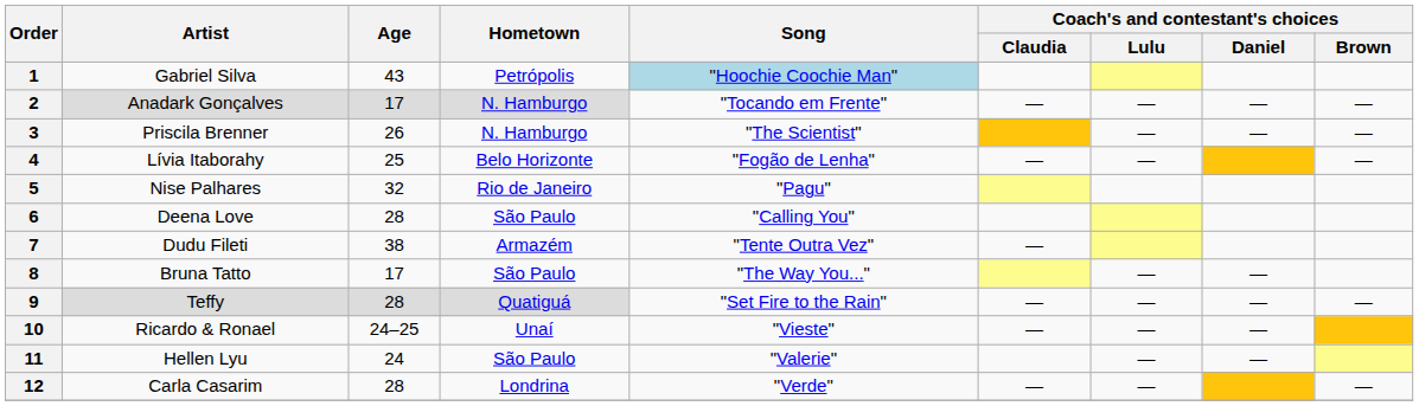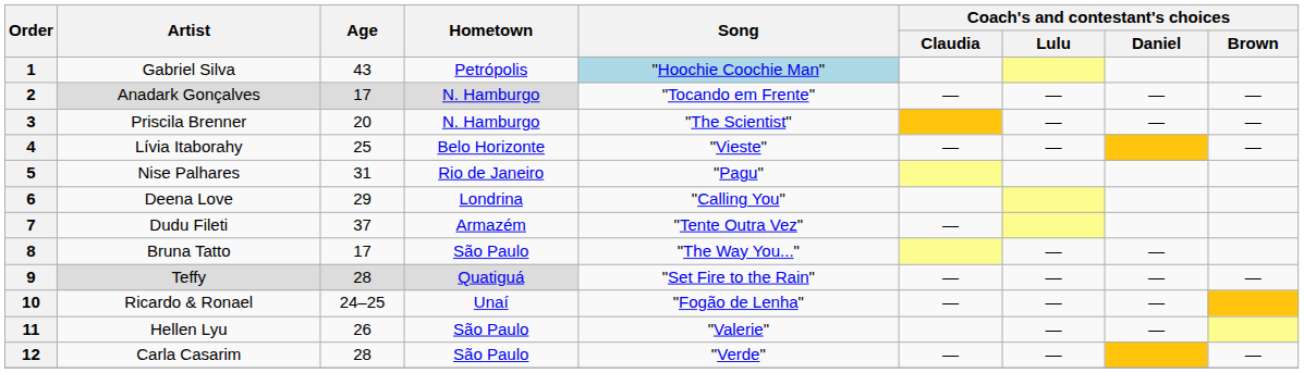 <table class="wikitable" style="text-align:center; width:100%;">
 <tr>
 <th rowspan=2 width="03.5%">Order</th>
 <th rowspan=2 width="20.5%">Artist</th>
 <th rowspan=2 width="06.5%">Age</th>
 <th rowspan=2 width="13.5%">Hometown</th>
 <th rowspan=2 width="25.0%">Song</th>
 <th colspan=4 width="32.0%">Coach's and contestant's choices</th>
 </tr>
 <tr>
 <th width="8.0%">Claudia</th>
 <th width="8.0%">Lulu</th>
 <th width="8.0%">Daniel</th>
 <th width="8.0%">Brown</th>
 </tr>
 <tr>
 <th>1</th>
 <td>Gabriel Silva</td>
 <td>43</td>
 <td><a href='#'>Petrópolis</a></td>
 <td style="background: lightblue;">"<a href='#'>Hoochie Coochie Man</a>"</td>
 <td><strong></strong></td>
 <td bgcolor="FDFC8F"><strong></strong></td>
 <td><strong></strong></td>
 <td><strong></strong></td>
 </tr>
 <tr>
 <th>2</th>
 <td bgcolor="DCDCDC">Anadark Gonçalves</td>
 <td bgcolor="DCDCDC">17</td>
 <td bgcolor="DCDCDC"><a href='#'>N. Hamburgo</a></td>
 <td>"<a href='#'>Tocando em Frente</a>"</td>
 <td>—</td>
 <td>—</td>
 <td>—</td>
 <td>—</td>
 </tr>
 <tr>
 <th>3</th>
 <td>Priscila Brenner</td>
-<td>26</td>
+<td>20</td>
 <td><a href='#'>N. Hamburgo</a></td>
 <td>"<a href='#'>The Scientist</a>"</td>
 <td bgcolor="FFC40C"><strong></strong></td>
 <td>—</td>
 <td>—</td>
 <td>—</td>
 </tr>
 <tr>
 <th>4</th>
 <td>Lívia Itaborahy</td>
 <td>25</td>
 <td><a href='#'>Belo Horizonte</a></td>
-<td>"<a href='#'>Fogão de Lenha</a>"</td>
+<td>"<a href='#'>Vieste</a>"</td>
 <td>—</td>
 <td>—</td>
 <td bgcolor="FFC40C"><strong></strong></td>
 <td>—</td>
 </tr>
 <tr>
 <th>5</th>
 <td>Nise Palhares</td>
-<td>32</td>
+<td>31</td>
 <td><a href='#'>Rio de Janeiro</a></td>
 <td>"<a href='#'>Pagu</a>"</td>
 <td bgcolor="FDFC8F"><strong></strong></td>
 <td><strong></strong></td>
 <td><strong></strong></td>
 <td><strong></strong></td>
 </tr>
 <tr>
 <th>6</th>
 <td>Deena Love</td>
-<td>28</td>
-<td><a href='#'>São Paulo</a></td>
+<td>29</td>
+<td><a href='#'>Londrina</a></td>
 <td>"<a href='#'>Calling You</a>"</td>
 <td><strong></strong></td>
 <td bgcolor="FDFC8F"><strong></strong></td>
 <td><strong></strong></td>
 <td><strong></strong></td>
 </tr>
 <tr>
 <th>7</th>
 <td>Dudu Fileti </td>
-<td>38</td>
+<td>37</td>
 <td><a href='#'>Armazém</a></td>
 <td>"<a href='#'>Tente Outra Vez</a>"</td>
 <td>—</td>
 <td bgcolor="FDFC8F"><strong></strong></td>
 <td><strong></strong></td>
 <td><strong></strong></td>
 </tr>
 <tr>
 <th>8</th>
 <td>Bruna Tatto</td>
 <td>17</td>
 <td><a href='#'>São Paulo</a></td>
 <td>"<a href='#'>The Way You...</a>"</td>
 <td bgcolor="FDFC8F"><strong></strong></td>
 <td>—</td>
 <td>—</td>
 <td><strong></strong></td>
 </tr>
 <tr>
 <th>9</th>
 <td bgcolor="DCDCDC">Teffy</td>
 <td bgcolor="DCDCDC">28</td>
 <td bgcolor="DCDCDC"><a href='#'>Quatiguá</a></td>
 <td>"<a href='#'>Set Fire to the Rain</a>"</td>
 <td>—</td>
 <td>—</td>
 <td>—</td>
 <td>—</td>
 </tr>
 <tr>
 <th>10</th>
 <td>Ricardo & Ronael</td>
 <td>24–25</td>
 <td><a href='#'>Unaí</a></td>
-<td>"<a href='#'>Vieste</a>"</td>
+<td>"<a href='#'>Fogão de Lenha</a>"</td>
 <td>—</td>
 <td>—</td>
 <td>—</td>
 <td bgcolor="FFC40C"><strong></strong></td>
 </tr>
 <tr>
 <th>11</th>
 <td>Hellen Lyu</td>
-<td>24</td>
+<td>26</td>
 <td><a href='#'>São Paulo</a></td>
 <td>"<a href='#'>Valerie</a>"</td>
 <td><strong></strong></td>
 <td>—</td>
 <td>—</td>
 <td bgcolor="FDFC8F"><strong></strong></td>
 </tr>
 <tr>
 <th>12</th>
 <td>Carla Casarim</td>
 <td>28</td>
-<td><a href='#'>Londrina</a></td>
+<td><a href='#'>São Paulo</a></td>
 <td>"<a href='#'>Verde</a>"</td>
 <td>—</td>
 <td>—</td>
 <td bgcolor="FFC40C"><strong></strong></td>
 <td>—</td>
 </tr>
 <tr>
 </tr>
 </table>
